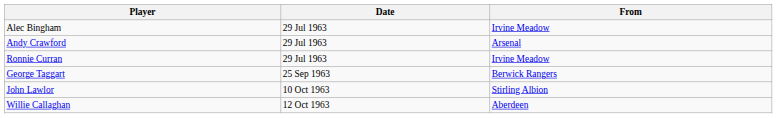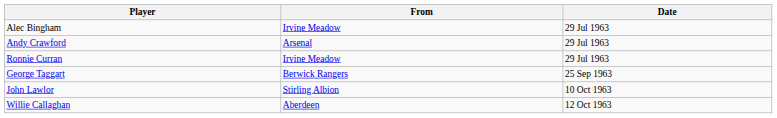 <table class="wikitable" style="text-align:center; font-size:95%;width:98%; text-align:left">
 <tr>
 <th>Player</th>
+<th>From</th>
 <th>Date</th>
-<th>From</th>
 </tr>
 <tr>
 <td> Alec Bingham</td>
+<td> <a href='#'>Irvine Meadow</a></td>
 <td>29 Jul 1963</td>
-<td> <a href='#'>Irvine Meadow</a></td>
 </tr>
 <tr>
 <td> <a href='#'>Andy Crawford</a></td>
+<td> <a href='#'>Arsenal</a></td>
 <td>29 Jul 1963</td>
-<td> <a href='#'>Arsenal</a></td>
 </tr>
 <tr>
 <td> <a href='#'>Ronnie Curran</a></td>
+<td> <a href='#'>Irvine Meadow</a></td>
 <td>29 Jul 1963</td>
-<td> <a href='#'>Irvine Meadow</a></td>
 </tr>
 <tr>
 <td> <a href='#'>George Taggart</a></td>
+<td> <a href='#'>Berwick Rangers</a></td>
 <td>25 Sep 1963</td>
-<td> <a href='#'>Berwick Rangers</a></td>
 </tr>
 <tr>
 <td> <a href='#'>John Lawlor</a></td>
+<td> <a href='#'>Stirling Albion</a></td>
 <td>10 Oct 1963</td>
-<td> <a href='#'>Stirling Albion</a></td>
 </tr>
 <tr>
 <td> <a href='#'>Willie Callaghan</a></td>
+<td> <a href='#'>Aberdeen</a></td>
 <td>12 Oct 1963</td>
-<td> <a href='#'>Aberdeen</a></td>
 </tr>
 </table>
